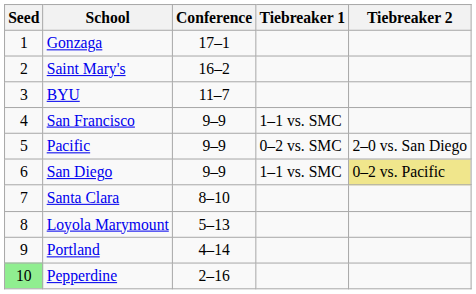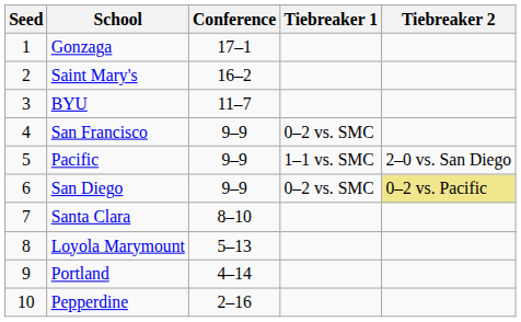 <table class="wikitable" style="white-space:nowrap; font-size:95%;text-align:center">
 <tr>
 <th>Seed</th>
 <th>School</th>
 <th>Conference</th>
 <th>Tiebreaker 1</th>
 <th>Tiebreaker 2</th>
 </tr>
 <tr>
 <td>1</td>
 <td align=left><a href='#'>Gonzaga</a></td>
 <td>17–1</td>
 <td></td>
 <td></td>
 </tr>
 <tr>
 <td>2</td>
 <td align=left><a href='#'>Saint Mary's</a></td>
 <td>16–2</td>
 <td></td>
 <td></td>
 </tr>
 <tr>
 <td>3</td>
 <td align=left><a href='#'>BYU</a></td>
 <td>11–7</td>
 <td></td>
 <td></td>
 </tr>
 <tr>
 <td>4</td>
 <td align=left><a href='#'>San Francisco</a></td>
 <td>9–9</td>
-<td align=left>1–1 vs. SMC</td>
+<td align=left>0–2 vs. SMC</td>
 <td></td>
 </tr>
 <tr>
 <td>5</td>
 <td align=left><a href='#'>Pacific</a></td>
 <td>9–9</td>
-<td align=left>0–2 vs. SMC</td>
+<td align=left>1–1 vs. SMC</td>
 <td align=left>2–0 vs. San Diego</td>
 </tr>
 <tr>
 <td>6</td>
 <td align=left><a href='#'>San Diego</a></td>
 <td>9–9</td>
-<td align=left>1–1 vs. SMC</td>
+<td align=left>0–2 vs. SMC</td>
 <td align=left style="background: khaki;">0–2 vs. Pacific</td>
 </tr>
 <tr>
 <td>7</td>
 <td align=left><a href='#'>Santa Clara</a></td>
 <td>8–10</td>
 <td></td>
 <td></td>
 </tr>
 <tr>
 <td>8</td>
 <td align=left><a href='#'>Loyola Marymount</a></td>
 <td>5–13</td>
 <td></td>
 <td></td>
 </tr>
 <tr>
 <td>9</td>
 <td align=left><a href='#'>Portland</a></td>
 <td>4–14</td>
 <td></td>
 <td></td>
 </tr>
 <tr>
-<td style="background: lightgreen;">10</td>
+<td>10</td>
 <td align=left><a href='#'>Pepperdine</a></td>
 <td>2–16</td>
 <td></td>
 <td></td>
 </tr>
 </table>
